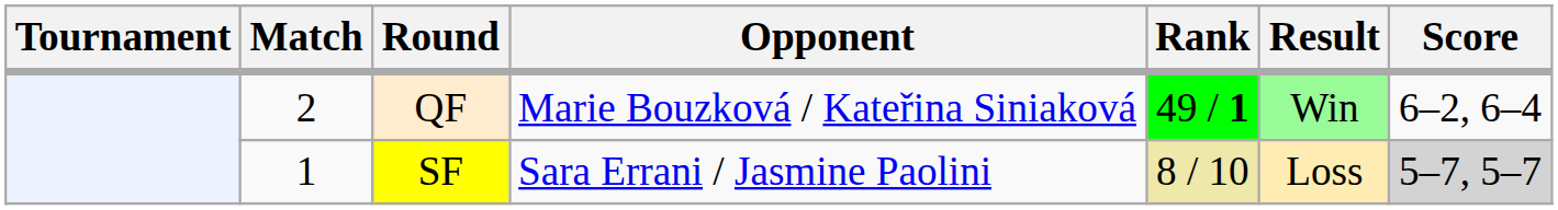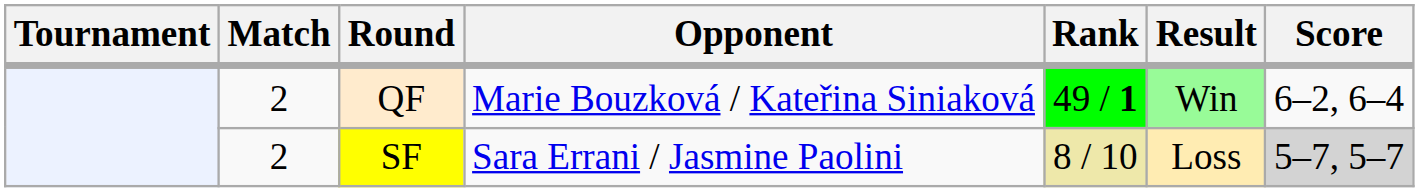 <table class="wikitable">
 <tr>
 <th>Tournament</th>
 <th>Match</th>
 <th>Round</th>
 <th>Opponent</th>
 <th>Rank</th>
 <th>Result</th>
 <th>Score</th>
 </tr>
 <tr style="border-top:3px solid #aaaaaa">
 <td rowspan="2" style="background:#ecf2ff; text-align:left"></td>
 <td style="text-align:center">2</td>
 <td style="text-align:center; background:#ffebcd">QF</td>
 <td> <a href='#'>Marie Bouzková</a> /  <a href='#'>Kateřina Siniaková</a></td>
 <td style="text-align:center; background:lime">49 / <strong>1</strong></td>
 <td style="text-align:center; background:#98fb98">Win</td>
 <td>6–2, 6–4</td>
 </tr>
 <tr>
-<td style="text-align:center">1</td>
+<td style="text-align:center">2</td>
 <td style="text-align:center; background:yellow">SF</td>
 <td> <a href='#'>Sara Errani</a> /  <a href='#'>Jasmine Paolini</a></td>
 <td style="text-align:center; background:#eee8aa">8 / 10</td>
 <td style="text-align:center; background:#ffecb2">Loss</td>
 <td style="background: lightgrey;">5–7, 5–7</td>
 </tr>
 </table>
